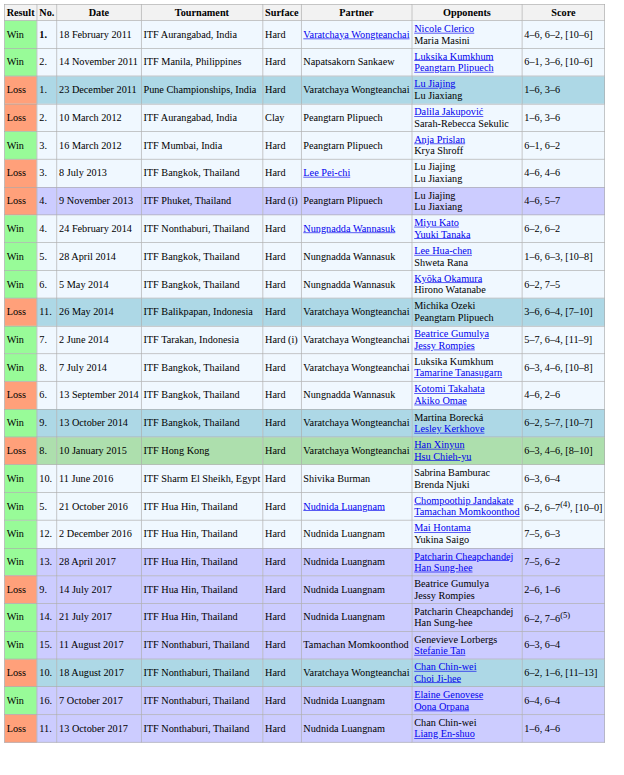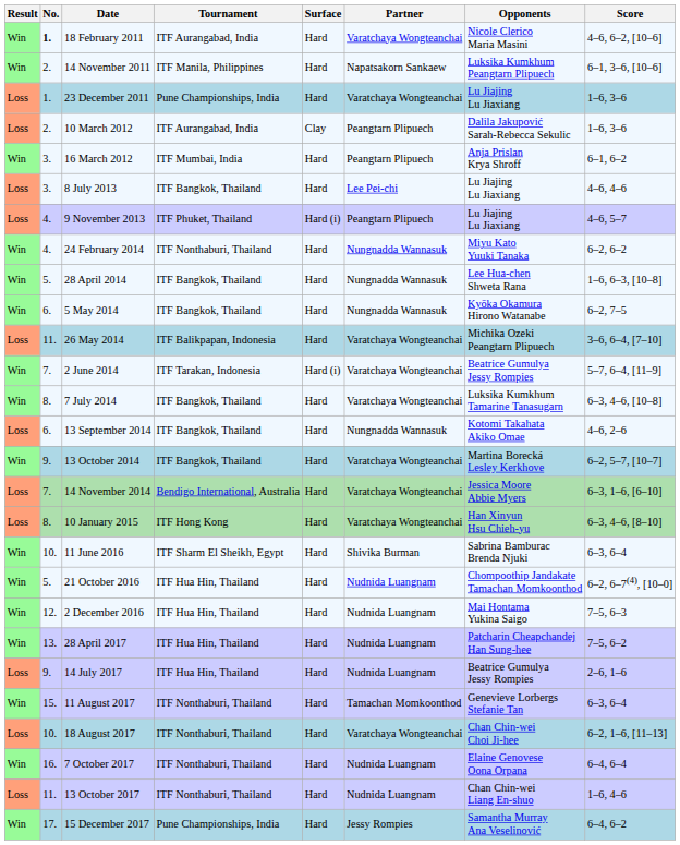 <table class="sortable wikitable">
 <tr>
 <th>Result</th>
 <th>No.</th>
 <th>Date</th>
 <th>Tournament</th>
 <th>Surface</th>
 <th>Partner</th>
 <th>Opponents</th>
 <th class="unsortable">Score</th>
 </tr>
 <tr style="background:#f0f8ff;">
 <td style="background:#98fb98;">Win</td>
 <td><strong>1.</strong></td>
 <td>18 February 2011</td>
 <td>ITF Aurangabad, India</td>
 <td>Hard</td>
 <td> <a href='#'>Varatchaya Wongteanchai</a></td>
 <td> <a href='#'>Nicole Clerico</a> <br>  Maria Masini</td>
 <td>4–6, 6–2, [10–6]</td>
 </tr>
 <tr style="background:#f0f8ff;">
 <td style="background:#98fb98;">Win</td>
 <td>2.</td>
 <td>14 November 2011</td>
 <td>ITF Manila, Philippines</td>
 <td>Hard</td>
 <td> Napatsakorn Sankaew</td>
 <td> <a href='#'>Luksika Kumkhum</a> <br>  <a href='#'>Peangtarn Plipuech</a></td>
 <td>6–1, 3–6, [10–6]</td>
 </tr>
 <tr style="background:lightblue;">
 <td style="background:#ffa07a;">Loss</td>
 <td>1.</td>
 <td>23 December 2011</td>
 <td>Pune Championships, India</td>
 <td>Hard</td>
 <td> Varatchaya Wongteanchai</td>
 <td> <a href='#'>Lu Jiajing</a> <br>  Lu Jiaxiang</td>
 <td>1–6, 3–6</td>
 </tr>
 <tr style="background:#f0f8ff;">
 <td style="background:#ffa07a;">Loss</td>
 <td>2.</td>
 <td>10 March 2012</td>
 <td>ITF Aurangabad, India</td>
 <td>Clay</td>
 <td> Peangtarn Plipuech</td>
 <td> <a href='#'>Dalila Jakupović</a> <br>  Sarah-Rebecca Sekulic</td>
 <td>1–6, 3–6</td>
 </tr>
 <tr style="background:#f0f8ff;">
 <td style="background:#98fb98;">Win</td>
 <td>3.</td>
 <td>16 March 2012</td>
 <td>ITF Mumbai, India</td>
 <td>Hard</td>
 <td> Peangtarn Plipuech</td>
 <td> <a href='#'>Anja Prislan</a> <br>  Krya Shroff</td>
 <td>6–1, 6–2</td>
 </tr>
 <tr style="background:#f0f8ff;">
 <td style="background:#ffa07a;">Loss</td>
 <td>3.</td>
 <td>8 July 2013</td>
 <td>ITF Bangkok, Thailand</td>
 <td>Hard</td>
 <td> <a href='#'>Lee Pei-chi</a></td>
 <td> Lu Jiajing <br>  Lu Jiaxiang</td>
 <td>4–6, 4–6</td>
 </tr>
 <tr style="background:#ccccff;">
 <td style="background:#ffa07a;">Loss</td>
 <td>4.</td>
 <td>9 November 2013</td>
 <td>ITF Phuket, Thailand</td>
 <td>Hard (i)</td>
 <td> Peangtarn Plipuech</td>
 <td> Lu Jiajing <br>  Lu Jiaxiang</td>
 <td>4–6, 5–7</td>
 </tr>
 <tr style="background:#f0f8ff;">
 <td style="background:#98fb98;">Win</td>
 <td>4.</td>
 <td>24 February 2014</td>
 <td>ITF Nonthaburi, Thailand</td>
 <td>Hard</td>
 <td> <a href='#'>Nungnadda Wannasuk</a></td>
 <td> <a href='#'>Miyu Kato</a> <br>  <a href='#'>Yuuki Tanaka</a></td>
 <td>6–2, 6–2</td>
 </tr>
 <tr style="background:#f0f8ff;">
 <td style="background:#98fb98;">Win</td>
 <td>5.</td>
 <td>28 April 2014</td>
 <td>ITF Bangkok, Thailand</td>
 <td>Hard</td>
 <td> Nungnadda Wannasuk</td>
 <td> <a href='#'>Lee Hua-chen</a> <br>  Shweta Rana</td>
 <td>1–6, 6–3, [10–8]</td>
 </tr>
 <tr style="background:#f0f8ff;">
 <td style="background:#98fb98;">Win</td>
 <td>6.</td>
 <td>5 May 2014</td>
 <td>ITF Bangkok, Thailand</td>
 <td>Hard</td>
 <td> Nungnadda Wannasuk</td>
 <td> <a href='#'>Kyōka Okamura</a> <br>  Hirono Watanabe</td>
 <td>6–2, 7–5</td>
 </tr>
 <tr style="background:lightblue;">
 <td style="background:#ffa07a;">Loss</td>
 <td>11.</td>
 <td>26 May 2014</td>
 <td>ITF Balikpapan, Indonesia</td>
 <td>Hard</td>
 <td> Varatchaya Wongteanchai</td>
 <td> Michika Ozeki <br>  Peangtarn Plipuech</td>
 <td>3–6, 6–4, [7–10]</td>
 </tr>
 <tr style="background:#f0f8ff;">
 <td style="background:#98fb98;">Win</td>
 <td>7.</td>
 <td>2 June 2014</td>
 <td>ITF Tarakan, Indonesia</td>
 <td>Hard (i)</td>
 <td> Varatchaya Wongteanchai</td>
 <td> <a href='#'>Beatrice Gumulya</a> <br>  <a href='#'>Jessy Rompies</a></td>
 <td>5–7, 6–4, [11–9]</td>
 </tr>
 <tr style="background:#f0f8ff;">
 <td style="background:#98fb98;">Win</td>
 <td>8.</td>
 <td>7 July 2014</td>
 <td>ITF Bangkok, Thailand</td>
 <td>Hard</td>
 <td> Varatchaya Wongteanchai</td>
 <td> Luksika Kumkhum <br>  <a href='#'>Tamarine Tanasugarn</a></td>
 <td>6–3, 4–6, [10–8]</td>
 </tr>
 <tr style="background:#f0f8ff;">
 <td style="background:#ffa07a;">Loss</td>
 <td>6.</td>
 <td>13 September 2014</td>
 <td>ITF Bangkok, Thailand</td>
 <td>Hard</td>
 <td> Nungnadda Wannasuk</td>
 <td> <a href='#'>Kotomi Takahata</a> <br>  <a href='#'>Akiko Omae</a></td>
 <td>4–6, 2–6</td>
 </tr>
 <tr style="background:lightblue;">
 <td style="background:#98fb98;">Win</td>
 <td>9.</td>
 <td>13 October 2014</td>
 <td>ITF Bangkok, Thailand</td>
 <td>Hard</td>
 <td> Varatchaya Wongteanchai</td>
 <td> Martina Borecká <br>  <a href='#'>Lesley Kerkhove</a></td>
 <td>6–2, 5–7, [10–7]</td>
 </tr>
 <tr style="background:#addfad;">
 <td style="background:#ffa07a;">Loss</td>
+<td>7.</td>
+<td>14 November 2014</td>
+<td><a href='#'>Bendigo International</a>, Australia</td>
+<td>Hard</td>
+<td> Varatchaya Wongteanchai</td>
+<td> <a href='#'>Jessica Moore</a> <br>  <a href='#'>Abbie Myers</a></td>
+<td>6–3, 1–6, [6–10]</td>
+</tr>
+<tr style="background:#addfad;">
+<td style="background:#ffa07a;">Loss</td>
 <td>8.</td>
 <td>10 January 2015</td>
 <td>ITF Hong Kong</td>
 <td>Hard</td>
 <td> Varatchaya Wongteanchai</td>
 <td> <a href='#'>Han Xinyun</a> <br>  <a href='#'>Hsu Chieh-yu</a></td>
 <td>6–3, 4–6, [8–10]</td>
 </tr>
 <tr style="background:#f0f8ff;">
 <td style="background:#98fb98;">Win</td>
 <td>10.</td>
 <td>11 June 2016</td>
 <td>ITF Sharm El Sheikh, Egypt</td>
 <td>Hard</td>
 <td> Shivika Burman</td>
 <td> Sabrina Bamburac <br>  Brenda Njuki</td>
 <td>6–3, 6–4</td>
 </tr>
 <tr style="background:#f0f8ff;">
 <td style="background:#98fb98;">Win</td>
 <td>5.</td>
 <td>21 October 2016</td>
 <td>ITF Hua Hin, Thailand</td>
 <td>Hard</td>
 <td> <a href='#'>Nudnida Luangnam</a></td>
 <td> <a href='#'>Chompoothip Jandakate</a> <br>  <a href='#'>Tamachan Momkoonthod</a></td>
 <td>6–2, 6–7<sup>(4)</sup>, [10–0]</td>
 </tr>
 <tr style="background:#f0f8ff;">
 <td style="background:#98fb98;">Win</td>
 <td>12.</td>
 <td>2 December 2016</td>
 <td>ITF Hua Hin, Thailand</td>
 <td>Hard</td>
 <td> Nudnida Luangnam</td>
 <td> <a href='#'>Mai Hontama</a> <br>  Yukina Saigo</td>
 <td>7–5, 6–3</td>
 </tr>
 <tr style="background:#ccccff;">
 <td style="background:#98fb98;">Win</td>
 <td>13.</td>
 <td>28 April 2017</td>
 <td>ITF Hua Hin, Thailand</td>
 <td>Hard</td>
 <td> Nudnida Luangnam</td>
 <td> <a href='#'>Patcharin Cheapchandej</a> <br>  <a href='#'>Han Sung-hee</a></td>
 <td>7–5, 6–2</td>
 </tr>
 <tr style="background:#ccccff;">
 <td style="background:#ffa07a;">Loss</td>
 <td>9.</td>
 <td>14 July 2017</td>
 <td>ITF Hua Hin, Thailand</td>
 <td>Hard</td>
 <td> Nudnida Luangnam</td>
 <td> Beatrice Gumulya <br>  Jessy Rompies</td>
 <td>2–6, 1–6</td>
 </tr>
 <tr style="background:#ccccff;">
 <td style="background:#98fb98;">Win</td>
-<td>14.</td>
-<td>21 July 2017</td>
-<td>ITF Hua Hin, Thailand</td>
-<td>Hard</td>
-<td> Nudnida Luangnam</td>
-<td> Patcharin Cheapchandej <br>  Han Sung-hee</td>
-<td>6–2, 7–6<sup>(5)</sup></td>
-</tr>
-<tr style="background:#ccccff;">
-<td style="background:#98fb98;">Win</td>
 <td>15.</td>
 <td>11 August 2017</td>
 <td>ITF Nonthaburi, Thailand</td>
 <td>Hard</td>
 <td> Tamachan Momkoonthod</td>
 <td> Genevieve Lorbergs <br>  <a href='#'>Stefanie Tan</a></td>
 <td>6–3, 6–4</td>
 </tr>
 <tr style="background:lightblue;">
 <td style="background:#ffa07a;">Loss</td>
 <td>10.</td>
 <td>18 August 2017</td>
 <td>ITF Nonthaburi, Thailand</td>
 <td>Hard</td>
 <td> Varatchaya Wongteanchai</td>
 <td> <a href='#'>Chan Chin-wei</a> <br>  <a href='#'>Choi Ji-hee</a></td>
 <td>6–2, 1–6, [11–13]</td>
 </tr>
 <tr style="background:#ccccff;">
 <td style="background:#98fb98;">Win</td>
 <td>16.</td>
 <td>7 October 2017</td>
 <td>ITF Nonthaburi, Thailand</td>
 <td>Hard</td>
 <td> Nudnida Luangnam</td>
 <td> <a href='#'>Elaine Genovese</a> <br>  <a href='#'>Oona Orpana</a></td>
 <td>6–4, 6–4</td>
 </tr>
 <tr style="background:#ccccff;">
 <td style="background:#ffa07a;">Loss</td>
 <td>11.</td>
 <td>13 October 2017</td>
 <td>ITF Nonthaburi, Thailand</td>
 <td>Hard</td>
 <td> Nudnida Luangnam</td>
 <td> Chan Chin-wei <br>  <a href='#'>Liang En-shuo</a></td>
 <td>1–6, 4–6</td>
 </tr>
+<tr style="background:lightblue;">
+<td style="background:#98fb98;">Win</td>
+<td>17.</td>
+<td>15 December 2017</td>
+<td>Pune Championships, India</td>
+<td>Hard</td>
+<td> Jessy Rompies</td>
+<td> <a href='#'>Samantha Murray</a> <br>  <a href='#'>Ana Veselinović</a></td>
+<td>6–4, 6–2</td>
+</tr>
 </table>
